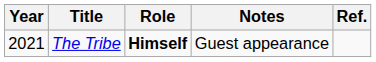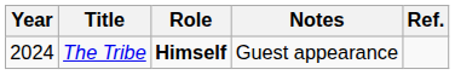 <table class="wikitable sortable plainrowheaders">
 <tr style="text-align:center;">
 <th scope="col">Year</th>
 <th scope="col">Title</th>
 <th scope="col">Role</th>
 <th scope="col" class="unsortable">Notes</th>
 <th scope="col" class="unsortable">Ref.</th>
 </tr>
 <tr>
-<td>2021</td>
+<td>2024</td>
 <td><em><a href='#'>The Tribe</a></em></td>
 <td><strong>Himself</strong></td>
 <td>Guest appearance</td>
 <td></td>
 </tr>
 </table>
